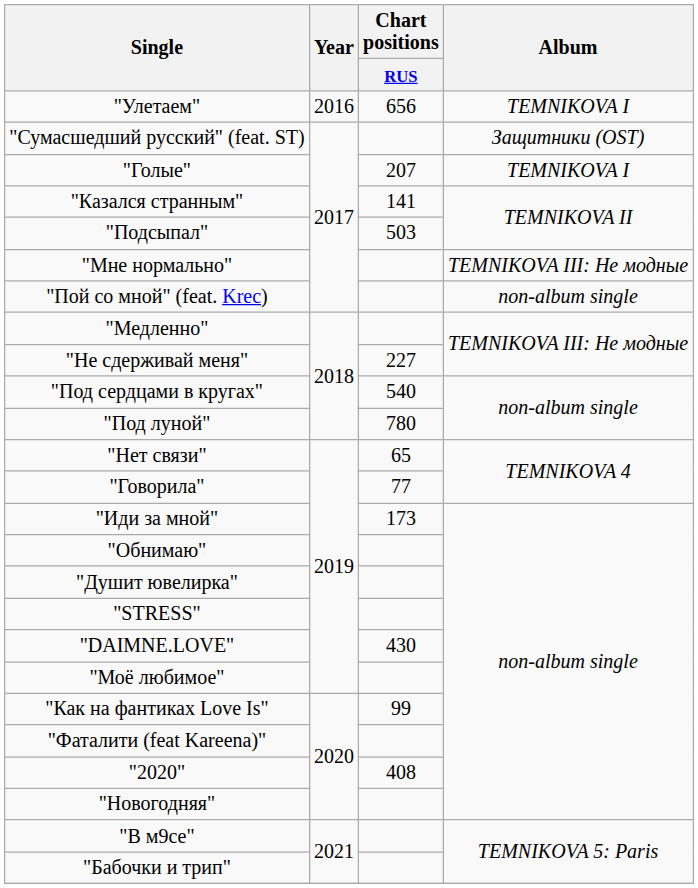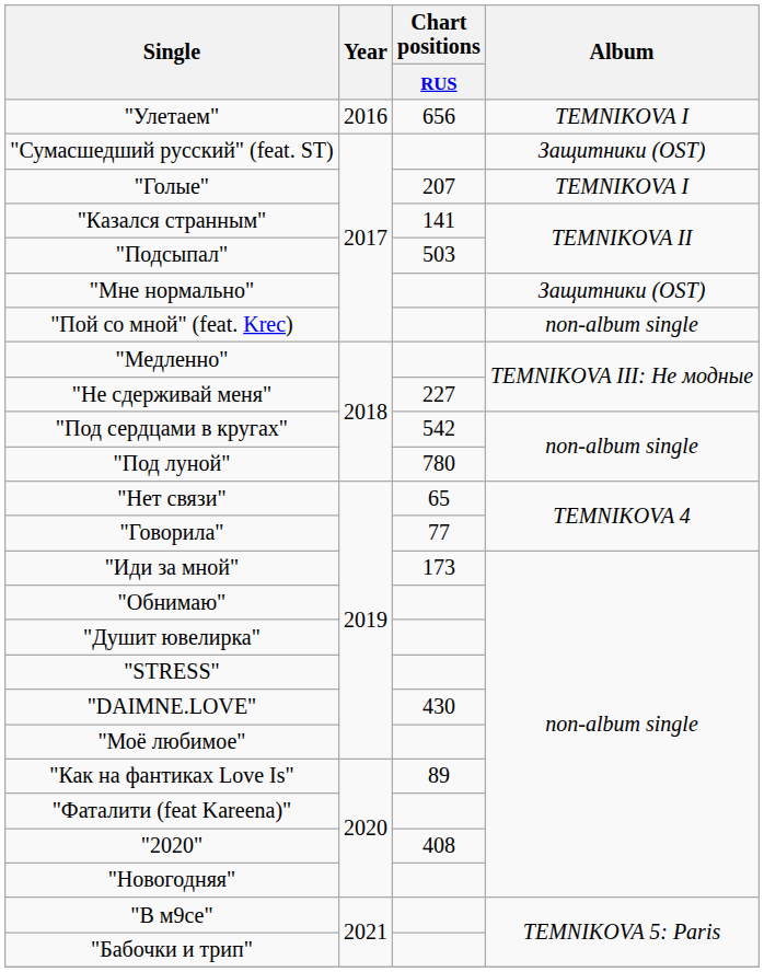 <table class="wikitable plainrowheaders" style="text-align: center;">
 <tr>
 <th rowspan="2">Single</th>
 <th rowspan="2">Year</th>
 <th colspan="1">Chart positions</th>
 <th rowspan="2">Album</th>
 </tr>
 <tr>
 <th style="width:30px;"><small> <a href='#'>RUS</a> </small></th>
 </tr>
 <tr>
 <td>"Улетаем"</td>
 <td rowspan="1">2016</td>
 <td>656</td>
 <td rowspan="1"><em>TEMNIKOVA I</em></td>
 </tr>
 <tr>
 <td>"Сумасшедший русский" (feat. ST)</td>
 <td rowspan="6">2017</td>
 <td></td>
 <td><em>Защитники (OST)</em></td>
 </tr>
 <tr>
 <td>"Голые"</td>
 <td>207</td>
 <td rowspan="1"><em>TEMNIKOVA I</em></td>
 </tr>
 <tr>
 <td>"Казался странным"</td>
 <td>141</td>
 <td rowspan="2"><em>TEMNIKOVA II</em></td>
 </tr>
 <tr>
 <td>"Подсыпал"</td>
 <td>503</td>
 </tr>
 <tr>
 <td>"Мне нормально"</td>
 <td></td>
-<td><em>TEMNIKOVA III: Не модные</em></td>
+<td><em>Защитники (OST)</em></td>
 </tr>
 <tr>
 <td>"Пой со мной" (feat. <a href='#'>Krec</a>)</td>
 <td></td>
 <td><em>non-album single</em></td>
 </tr>
 <tr>
 <td>"Медленно"</td>
 <td rowspan="4">2018</td>
 <td></td>
 <td rowspan="2"><em>TEMNIKOVA III: Не модные</em></td>
 </tr>
 <tr>
 <td>"Не сдерживай меня"</td>
 <td>227</td>
 </tr>
 <tr>
 <td>"Под сердцами в кругах"</td>
-<td>540</td>
+<td>542</td>
 <td rowspan="2"><em>non-album single</em></td>
 </tr>
 <tr>
 <td>"Под луной"</td>
 <td>780</td>
 </tr>
 <tr>
 <td>"Нет связи"</td>
 <td rowspan="8">2019</td>
 <td>65</td>
 <td rowspan="2"><em>TEMNIKOVA 4</em></td>
 </tr>
 <tr>
 <td>"Говорила"</td>
 <td>77</td>
 </tr>
 <tr>
 <td scope="row">"Иди за мной"</td>
 <td>173</td>
 <td rowspan="10"><em>non-album single</em></td>
 </tr>
 <tr>
 <td>"Обнимаю"</td>
 <td></td>
 </tr>
 <tr>
 <td>"Душит ювелирка"</td>
 <td></td>
 </tr>
 <tr>
 <td>"STRESS"</td>
 <td></td>
 </tr>
 <tr>
 <td>"DAIMNE.LOVE"</td>
 <td>430</td>
 </tr>
 <tr>
 <td>"Моё любимое"</td>
 <td></td>
 </tr>
 <tr>
 <td>"Как на фантиках Love Is"</td>
 <td rowspan="4">2020</td>
-<td>99</td>
+<td>89</td>
 </tr>
 <tr>
 <td>"Фаталити (feat Kareena)"</td>
 <td></td>
 </tr>
 <tr>
 <td>"2020"</td>
 <td>408</td>
 </tr>
 <tr>
 <td>"Новогодняя"</td>
 <td></td>
 </tr>
 <tr>
 <td>"В м9се"</td>
 <td rowspan="2">2021</td>
 <td></td>
 <td rowspan="2"><em>TEMNIKOVA 5: Paris</em></td>
 </tr>
 <tr>
 <td>"Бабочки и трип"</td>
 <td></td>
 </tr>
 <tr>
 </tr>
 </table>
